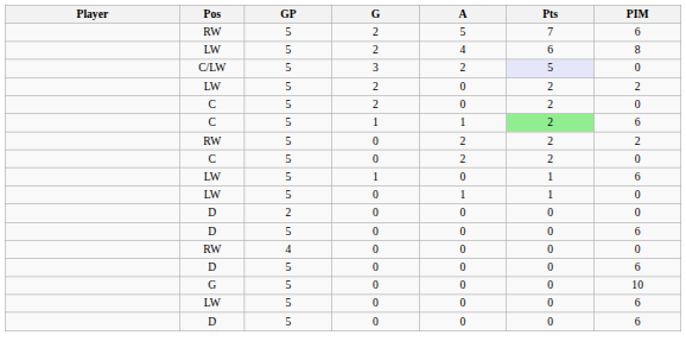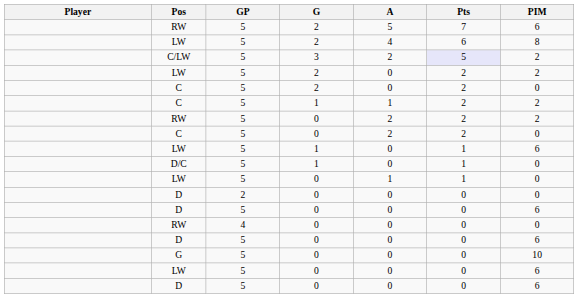 <table class="wikitable sortable" width="60%">
 <tr ALIGN="center">
 <th bgcolor="#DDDDFF" width="10%">Player</th>
 <th bgcolor="#DDDDFF" width="3%" title="Position">Pos</th>
 <th bgcolor="#DDDDFF" width="5%" title="Games played">GP</th>
 <th bgcolor="#DDDDFF" width="5%" title="Goals">G</th>
 <th bgcolor="#DDDDFF" width="5%" title="Assists">A</th>
 <th bgcolor="#DDDDFF" width="5%" title="Points">Pts</th>
 <th bgcolor="#DDDDFF" width="5%" title="Penalties in Minutes">PIM</th>
 </tr>
 <tr align="center">
 <td align="right"></td>
 <td>RW</td>
 <td>5</td>
 <td>2</td>
 <td>5</td>
 <td>7</td>
 <td>6</td>
 </tr>
 <tr align="center">
 <td align="right"></td>
 <td>LW</td>
 <td>5</td>
 <td>2</td>
 <td>4</td>
 <td>6</td>
 <td>8</td>
 </tr>
 <tr align="center">
 <td align="right"></td>
 <td>C/LW</td>
 <td>5</td>
 <td>3</td>
 <td>2</td>
 <td style="background: lavender;">5</td>
-<td>0</td>
+<td>2</td>
 </tr>
 <tr align="center">
 <td align="right"></td>
 <td>LW</td>
 <td>5</td>
 <td>2</td>
 <td>0</td>
 <td>2</td>
 <td>2</td>
 </tr>
 <tr align="center">
 <td align="right"></td>
 <td>C</td>
 <td>5</td>
 <td>2</td>
 <td>0</td>
 <td>2</td>
 <td>0</td>
 </tr>
 <tr align="center">
 <td align="right"></td>
 <td>C</td>
 <td>5</td>
 <td>1</td>
 <td>1</td>
-<td style="background: lightgreen;">2</td>
-<td>6</td>
+<td>2</td>
+<td>2</td>
 </tr>
 <tr align="center">
 <td align="right"></td>
 <td>RW</td>
 <td>5</td>
 <td>0</td>
 <td>2</td>
 <td>2</td>
 <td>2</td>
 </tr>
 <tr align="center">
 <td align="right"></td>
 <td>C</td>
 <td>5</td>
 <td>0</td>
 <td>2</td>
 <td>2</td>
 <td>0</td>
 </tr>
 <tr align="center">
 <td align="right"></td>
 <td>LW</td>
 <td>5</td>
 <td>1</td>
 <td>0</td>
 <td>1</td>
 <td>6</td>
+</tr>
+<tr align="center">
+<td align="right"></td>
+<td>D/C</td>
+<td>5</td>
+<td>1</td>
+<td>0</td>
+<td>1</td>
+<td>0</td>
 </tr>
 <tr align="center">
 <td align="right"></td>
 <td>LW</td>
 <td>5</td>
 <td>0</td>
 <td>1</td>
 <td>1</td>
 <td>0</td>
 </tr>
 <tr align="center">
 <td align="right"></td>
 <td>D</td>
 <td>2</td>
 <td>0</td>
 <td>0</td>
 <td>0</td>
 <td>0</td>
 </tr>
 <tr align="center">
 <td align="right"></td>
 <td>D</td>
 <td>5</td>
 <td>0</td>
 <td>0</td>
 <td>0</td>
 <td>6</td>
 </tr>
 <tr align="center">
 <td align="right"></td>
 <td>RW</td>
 <td>4</td>
 <td>0</td>
 <td>0</td>
 <td>0</td>
 <td>0</td>
 </tr>
 <tr align="center">
 <td align="right"></td>
 <td>D</td>
 <td>5</td>
 <td>0</td>
 <td>0</td>
 <td>0</td>
 <td>6</td>
 </tr>
 <tr align="center">
 <td align="right"></td>
 <td>G</td>
 <td>5</td>
 <td>0</td>
 <td>0</td>
 <td>0</td>
 <td>10</td>
 </tr>
 <tr align="center">
 <td align="right"></td>
 <td>LW</td>
 <td>5</td>
 <td>0</td>
 <td>0</td>
 <td>0</td>
 <td>6</td>
 </tr>
 <tr align="center">
 <td align="right"></td>
 <td>D</td>
 <td>5</td>
 <td>0</td>
 <td>0</td>
 <td>0</td>
 <td>6</td>
 </tr>
 </table>
